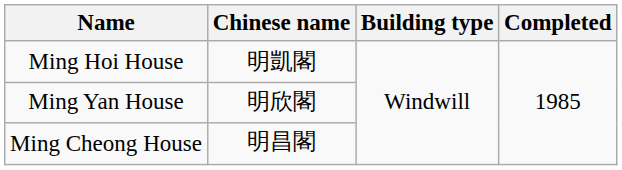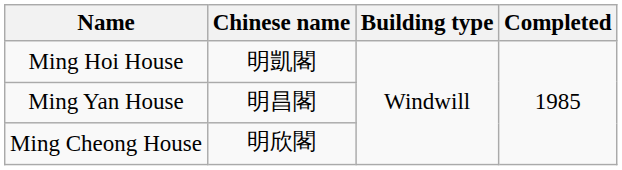 <table class="wikitable" style="text-align: center">
 <tr>
 <th>Name</th>
 <th>Chinese name</th>
 <th>Building type</th>
 <th>Completed</th>
 </tr>
 <tr>
 <td>Ming Hoi House</td>
 <td>明凱閣</td>
 <td rowspan="3">Windwill</td>
 <td rowspan="3">1985</td>
 </tr>
 <tr>
 <td>Ming Yan House</td>
-<td>明欣閣</td>
+<td>明昌閣</td>
 </tr>
 <tr>
 <td>Ming Cheong House</td>
-<td>明昌閣</td>
+<td>明欣閣</td>
 </tr>
 </table>
